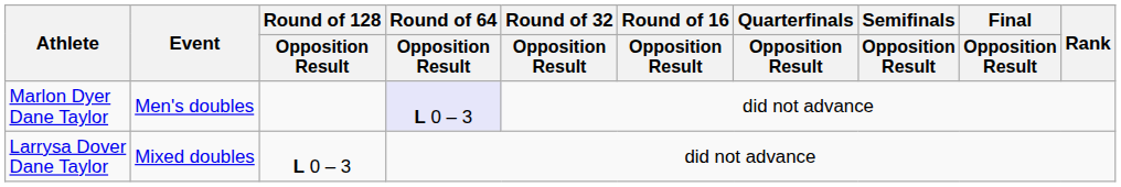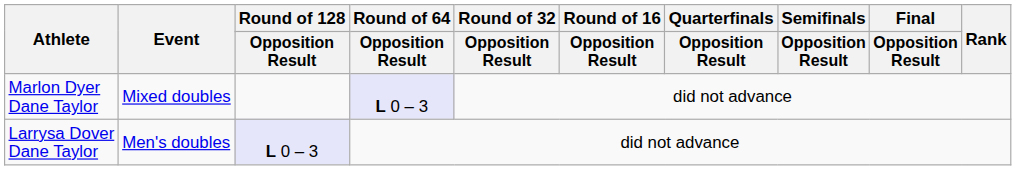 <table class="wikitable" style="font-size:90%">
 <tr>
 <th rowspan=2>Athlete</th>
 <th rowspan=2>Event</th>
 <th>Round of 128</th>
 <th>Round of 64</th>
 <th>Round of 32</th>
 <th>Round of 16</th>
 <th>Quarterfinals</th>
 <th>Semifinals</th>
 <th>Final</th>
 <th rowspan=2>Rank</th>
 </tr>
 <tr style="font-size:95%">
 <th>Opposition<br>Result</th>
 <th>Opposition<br>Result</th>
 <th>Opposition<br>Result</th>
 <th>Opposition<br>Result</th>
 <th>Opposition<br>Result</th>
 <th>Opposition<br>Result</th>
 <th>Opposition<br>Result</th>
 </tr>
 <tr align=center>
 <td align=left><a href='#'>Marlon Dyer</a><br><a href='#'>Dane Taylor</a></td>
-<td align=left><a href='#'>Men's doubles</a></td>
+<td align=left><a href='#'>Mixed doubles</a></td>
 <td></td>
 <td style="background: lavender;"><br><strong>L</strong> 0 – 3</td>
 <td colspan=6>did not advance</td>
 </tr>
 <tr align=center>
 <td align=left><a href='#'>Larrysa Dover</a><br><a href='#'>Dane Taylor</a></td>
-<td align=left><a href='#'>Mixed doubles</a></td>
-<td><br><strong>L</strong> 0 – 3</td>
+<td align=left><a href='#'>Men's doubles</a></td>
+<td style="background: lavender;"><br><strong>L</strong> 0 – 3</td>
 <td colspan=7>did not advance</td>
 </tr>
 </table>
